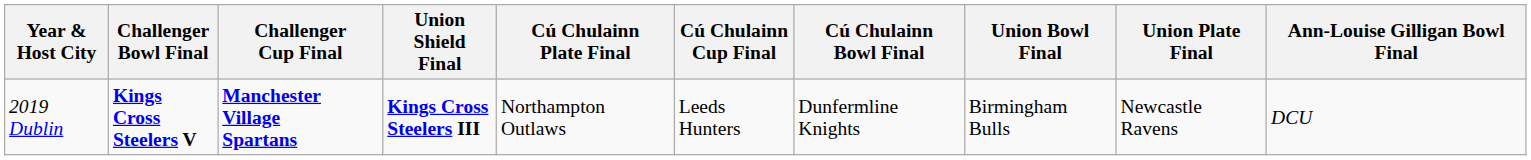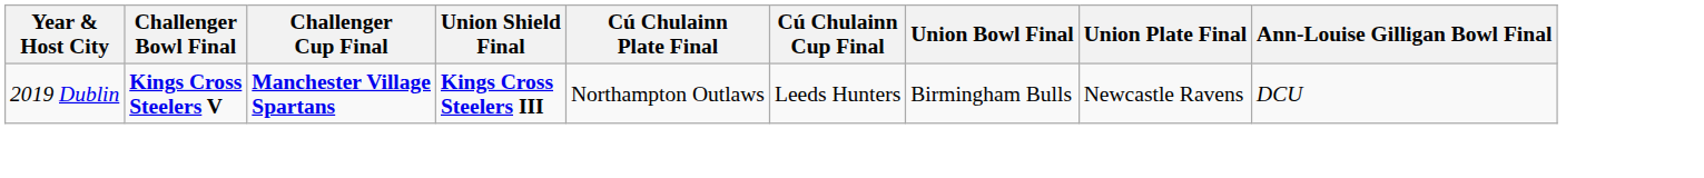 <table class="wikitable">
 <tr>
 <th>Year &<br>Host City</th>
 <th>Challenger<br>Bowl Final</th>
 <th>Challenger<br>Cup Final</th>
 <th>Union Shield<br>Final</th>
 <th>Cú Chulainn<br>Plate Final</th>
 <th>Cú Chulainn<br>Cup Final</th>
-<th>Cú Chulainn<br>Bowl Final</th>
 <th>Union Bowl Final</th>
 <th>Union Plate Final</th>
 <th>Ann-Louise Gilligan Bowl Final</th>
 </tr>
 <tr>
 <td><em>2019  <a href='#'>Dublin</a></em></td>
 <td> <strong><a href='#'>Kings Cross</a></strong><br><strong><a href='#'>Steelers</a> V</strong></td>
 <td> <strong><a href='#'>Manchester Village</a></strong><br><strong><a href='#'>Spartans</a></strong></td>
 <td> <strong><a href='#'>Kings Cross</a></strong><br><strong><a href='#'>Steelers</a> III</strong></td>
 <td> Northampton Outlaws</td>
 <td> Leeds Hunters</td>
-<td> Dunfermline Knights</td>
 <td> Birmingham Bulls</td>
 <td> Newcastle Ravens</td>
 <td><em> DCU</em></td>
 </tr>
 </table>
